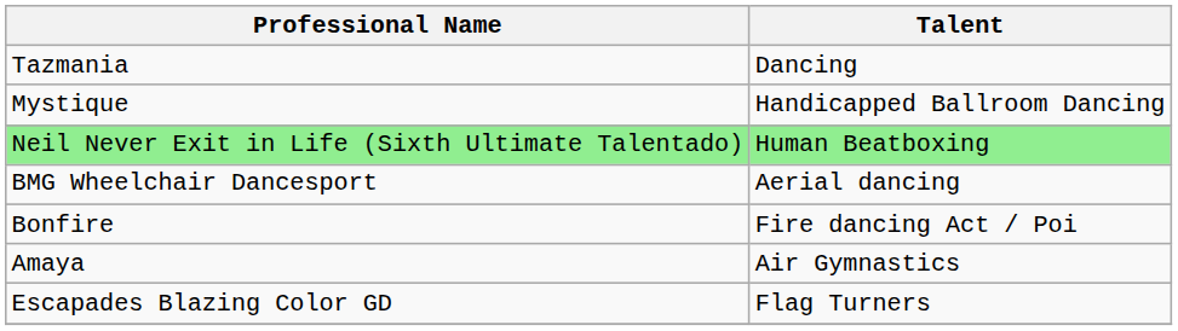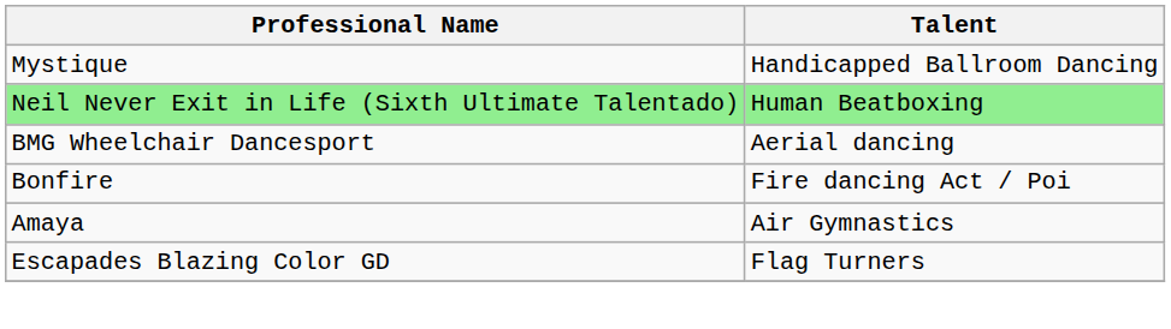 <table class="wikitable" border="1">
 <tr>
 <th>Professional Name</th>
 <th>Talent</th>
-</tr>
-<tr>
-<td>Tazmania</td>
-<td>Dancing</td>
 </tr>
 <tr>
 <td>Mystique</td>
 <td>Handicapped Ballroom Dancing</td>
 </tr>
 <tr>
 <td style="background:lightgreen;">Neil Never Exit in Life (Sixth Ultimate Talentado)</td>
 <td style="background:lightgreen;">Human Beatboxing</td>
 </tr>
 <tr>
 <td>BMG Wheelchair Dancesport</td>
 <td>Aerial dancing</td>
 </tr>
 <tr>
 <td>Bonfire</td>
 <td>Fire dancing Act / Poi</td>
 </tr>
 <tr>
 <td>Amaya</td>
 <td>Air Gymnastics</td>
 </tr>
 <tr>
 <td>Escapades Blazing Color GD</td>
 <td>Flag Turners</td>
 </tr>
 <tr>
 </tr>
 </table>
